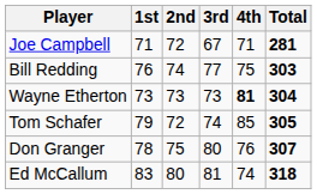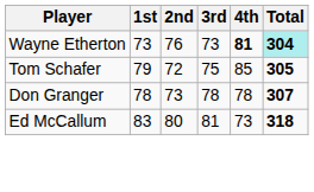 <table class="wikitable">
 <tr>
 <th>Player</th>
 <th>1st</th>
 <th>2nd</th>
 <th>3rd</th>
 <th>4th</th>
 <th>Total</th>
 </tr>
 <tr>
-<td><a href='#'>Joe Campbell</a></td>
-<td>71</td>
-<td>72</td>
-<td>67</td>
-<td>71</td>
-<td><strong>281</strong></td>
-</tr>
-<tr>
-<td>Bill Redding</td>
-<td>76</td>
-<td>74</td>
-<td>77</td>
-<td>75</td>
-<td><strong>303</strong></td>
-</tr>
-<tr>
 <td>Wayne Etherton</td>
 <td>73</td>
-<td>73</td>
+<td>76</td>
 <td>73</td>
 <td><strong>81</strong></td>
-<td><strong>304</strong></td>
+<td style="background: paleturquoise;"><strong>304</strong></td>
 </tr>
 <tr>
 <td>Tom Schafer</td>
 <td>79</td>
 <td>72</td>
-<td>74</td>
+<td>75</td>
 <td>85</td>
 <td><strong>305</strong></td>
 </tr>
 <tr>
 <td>Don Granger</td>
 <td>78</td>
-<td>75</td>
-<td>80</td>
-<td>76</td>
+<td>73</td>
+<td>78</td>
+<td>78</td>
 <td><strong>307</strong></td>
 </tr>
 <tr>
 <td>Ed McCallum</td>
 <td>83</td>
 <td>80</td>
 <td>81</td>
-<td>74</td>
+<td>73</td>
 <td><strong>318</strong></td>
 </tr>
 </table>
